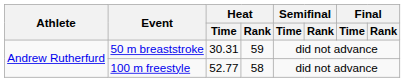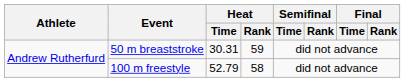 <table class="wikitable"  style="font-size:90%">
 <tr>
 <th rowspan="2">Athlete</th>
 <th rowspan="2">Event</th>
 <th colspan="2">Heat</th>
 <th colspan="2">Semifinal</th>
 <th colspan="2">Final</th>
 </tr>
 <tr style="font-size:95%">
 <th>Time</th>
 <th>Rank</th>
 <th>Time</th>
 <th>Rank</th>
 <th>Time</th>
 <th>Rank</th>
 </tr>
 <tr align=center>
 <td align=left rowspan=2><a href='#'>Andrew Rutherfurd</a></td>
 <td align=left><a href='#'>50 m breaststroke</a></td>
 <td>30.31</td>
 <td>59</td>
 <td colspan=4>did not advance</td>
 </tr>
 <tr align=center>
 <td align=left><a href='#'>100 m freestyle</a></td>
-<td>52.77</td>
+<td>52.79</td>
 <td>58</td>
 <td colspan=4>did not advance</td>
 </tr>
 </table>
